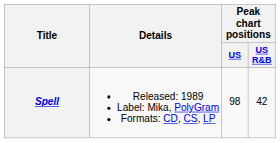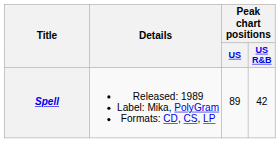 <table class="wikitable plainrowheaders" style="text-align:center;">
 <tr>
 <th scope="col" rowspan="2" style="width:8em;">Title</th>
 <th scope="col" rowspan="2">Details</th>
 <th scope="col" colspan="2">Peak chart positions</th>
 </tr>
 <tr>
 <th scope="col" style="width:2.5em;font-size:90%;"><a href='#'>US</a><br></th>
 <th scope="col" style="width:2.5em;font-size:90%;"><a href='#'>US R&B</a><br></th>
 </tr>
 <tr>
 <th scope="row"><em><a href='#'>Spell</a></em></th>
 <td><br><ul><li>Released: 1989</li><li>Label: Mika, <a href='#'>PolyGram</a></li><li>Formats: <a href='#'>CD</a>, <a href='#'>CS</a>, <a href='#'>LP</a></li></ul></td>
-<td>98</td>
+<td>89</td>
 <td>42</td>
 </tr>
 </table>
